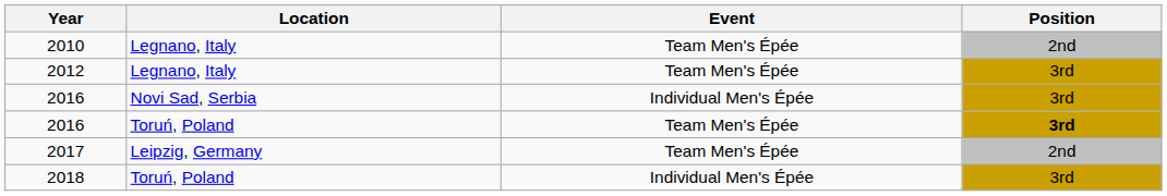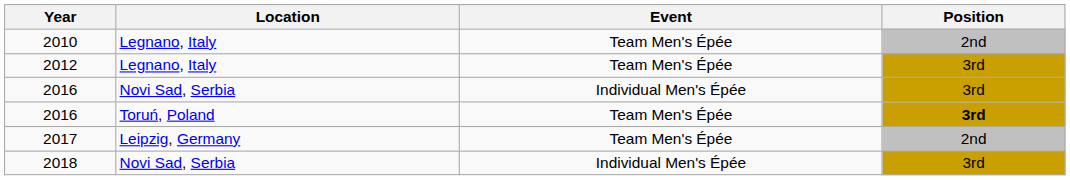 <table class="wikitable" width="50%" style="font-size:90%; text-align:center;">
 <tr>
 <th>Year</th>
 <th>Location</th>
 <th>Event</th>
 <th>Position</th>
 </tr>
 <tr>
 <td>2010</td>
 <td rowspan="1" align="left"> <a href='#'>Legnano</a>, <a href='#'>Italy</a></td>
 <td>Team Men's Épée</td>
 <td bgcolor="silver">2nd</td>
 </tr>
 <tr>
 <td>2012</td>
 <td rowspan="1" align="left"> <a href='#'>Legnano</a>, <a href='#'>Italy</a></td>
 <td>Team Men's Épée</td>
 <td bgcolor="caramel">3rd</td>
 </tr>
 <tr>
 <td>2016</td>
 <td rowspan="1" align="left"> <a href='#'>Novi Sad</a>, <a href='#'>Serbia</a></td>
 <td>Individual Men's Épée</td>
 <td bgcolor="caramel">3rd</td>
 </tr>
 <tr>
 <td>2016</td>
 <td rowspan="1" align="left"> <a href='#'>Toruń</a>, <a href='#'>Poland</a></td>
 <td>Team Men's Épée</td>
 <td bgcolor="caramel"><strong>3rd</strong></td>
 </tr>
 <tr>
 <td>2017</td>
 <td rowspan="1" align="left"> <a href='#'>Leipzig</a>, <a href='#'>Germany</a></td>
 <td>Team Men's Épée</td>
 <td bgcolor="silver">2nd</td>
 </tr>
 <tr>
 <td>2018</td>
-<td rowspan="1" align="left"> <a href='#'>Toruń</a>, <a href='#'>Poland</a></td>
+<td rowspan="1" align="left"> <a href='#'>Novi Sad</a>, <a href='#'>Serbia</a></td>
 <td>Individual Men's Épée</td>
 <td bgcolor="caramel">3rd</td>
 </tr>
 </table>
